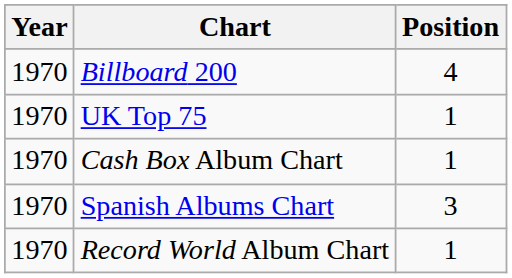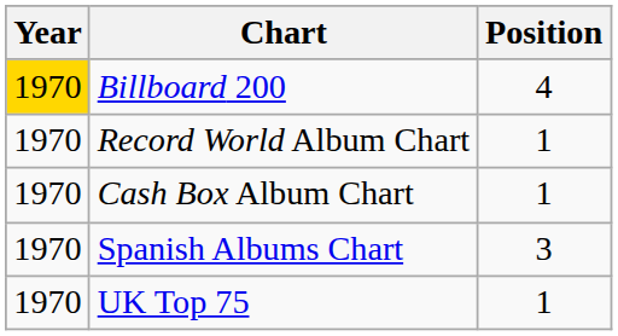 <table class="wikitable">
 <tr>
 <th>Year</th>
 <th>Chart</th>
 <th>Position</th>
 </tr>
 <tr>
-<td>1970</td>
+<td style="background: gold;">1970</td>
 <td><a href='#'><em>Billboard</em> 200</a></td>
 <td style="text-align:center;">4</td>
 </tr>
 <tr>
 <td>1970</td>
-<td><a href='#'>UK Top 75</a></td>
+<td><em>Record World</em> Album Chart</td>
 <td style="text-align:center;">1</td>
 </tr>
 <tr>
 <td>1970</td>
 <td><em>Cash Box</em> Album Chart</td>
 <td style="text-align:center;">1</td>
 </tr>
 <tr>
 <td>1970</td>
 <td><a href='#'>Spanish Albums Chart</a></td>
 <td style="text-align:center;">3</td>
 </tr>
 <tr>
 <td>1970</td>
-<td><em>Record World</em> Album Chart</td>
+<td><a href='#'>UK Top 75</a></td>
 <td style="text-align:center;">1</td>
 </tr>
 </table>
